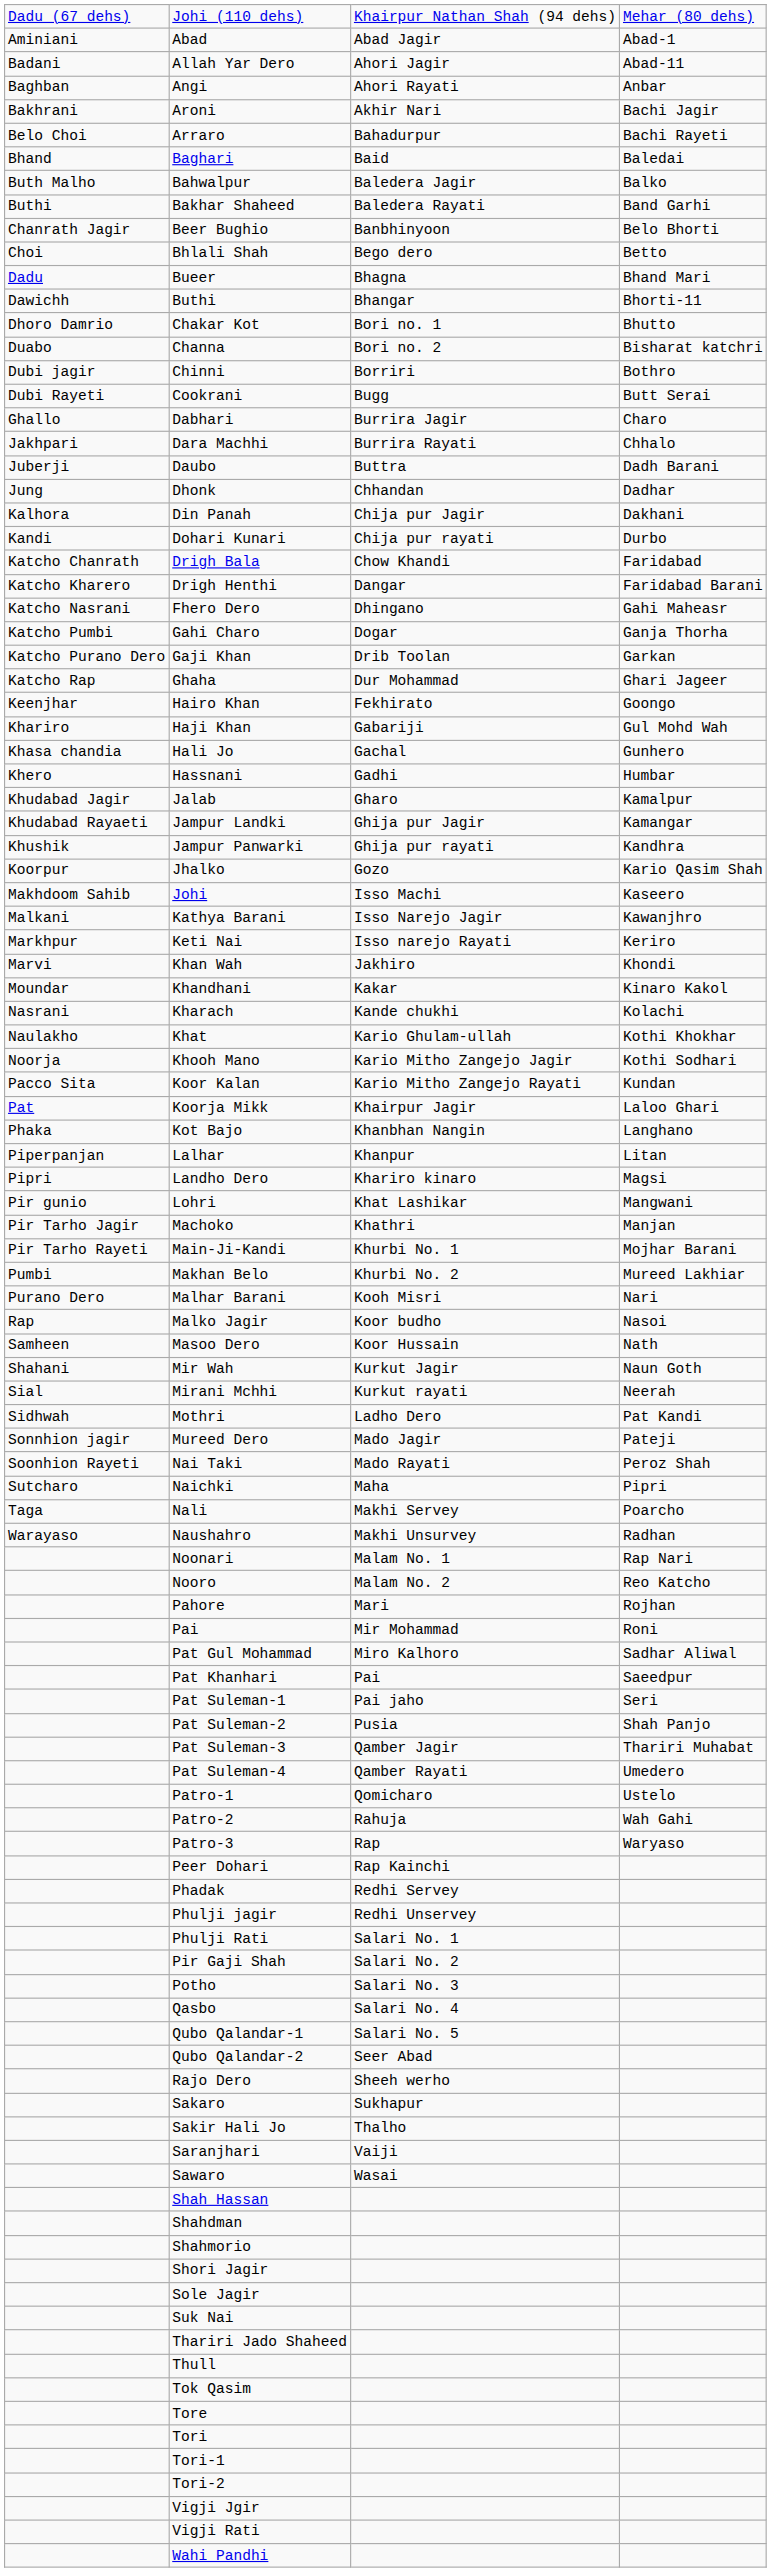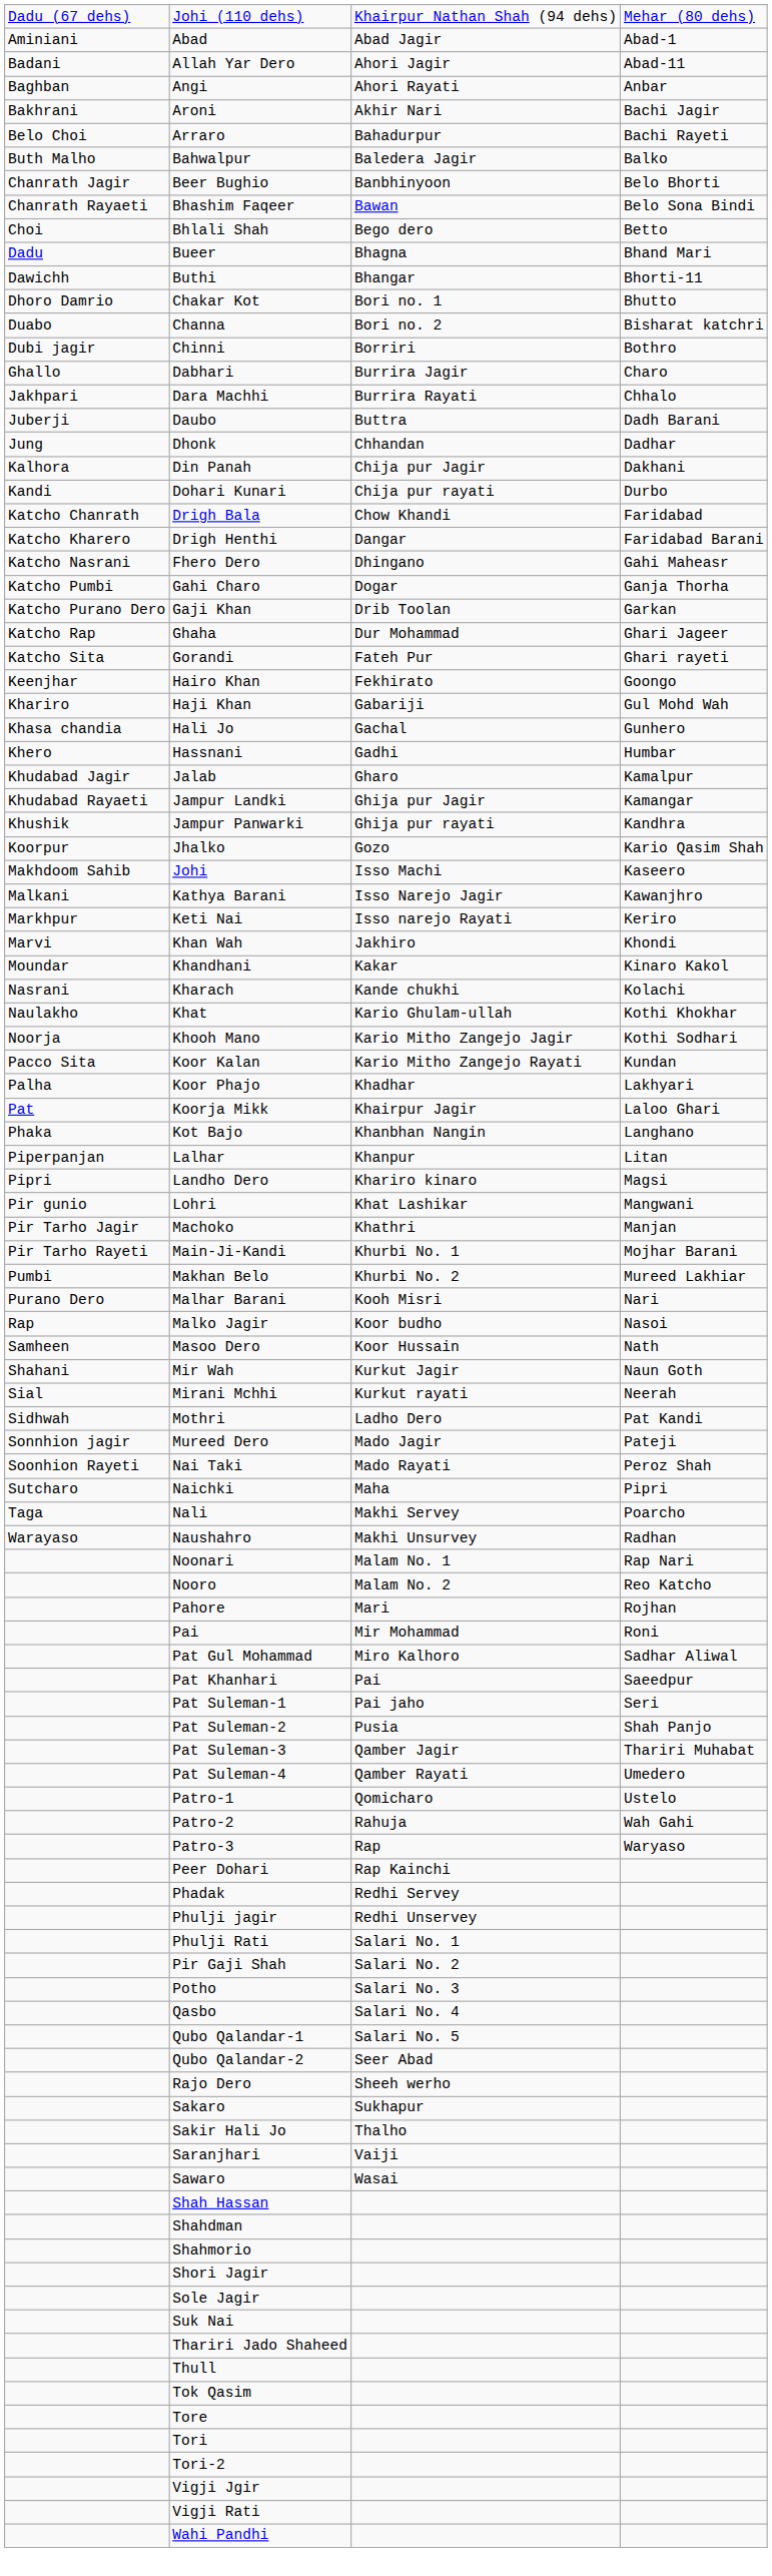 <table class="wikitable">
 <tr>
 <td><a href='#'>Dadu (67 dehs)</a></td>
 <td><a href='#'>Johi (110 dehs)</a></td>
 <td><a href='#'>Khairpur Nathan Shah</a> (94 dehs)</td>
 <td><a href='#'>Mehar (80 dehs)</a></td>
 </tr>
 <tr>
 <td>Aminiani</td>
 <td>Abad</td>
 <td>Abad Jagir</td>
 <td>Abad-1</td>
 </tr>
 <tr>
 <td>Badani</td>
 <td>Allah Yar Dero</td>
 <td>Ahori Jagir</td>
 <td>Abad-11</td>
 </tr>
 <tr>
 <td>Baghban</td>
 <td>Angi</td>
 <td>Ahori Rayati</td>
 <td>Anbar</td>
 </tr>
 <tr>
 <td>Bakhrani</td>
 <td>Aroni</td>
 <td>Akhir Nari</td>
 <td>Bachi Jagir</td>
 </tr>
 <tr>
 <td>Belo Choi</td>
 <td>Arraro</td>
 <td>Bahadurpur</td>
 <td>Bachi Rayeti</td>
 </tr>
 <tr>
-<td>Bhand</td>
-<td><a href='#'>Baghari</a></td>
-<td>Baid</td>
-<td>Baledai</td>
-</tr>
-<tr>
 <td>Buth Malho</td>
 <td>Bahwalpur</td>
 <td>Baledera Jagir</td>
 <td>Balko</td>
 </tr>
 <tr>
-<td>Buthi</td>
-<td>Bakhar Shaheed</td>
-<td>Baledera Rayati</td>
-<td>Band Garhi</td>
-</tr>
-<tr>
 <td>Chanrath Jagir</td>
 <td>Beer Bughio</td>
 <td>Banbhinyoon</td>
 <td>Belo Bhorti</td>
+</tr>
+<tr>
+<td>Chanrath Rayaeti</td>
+<td>Bhashim Faqeer</td>
+<td><a href='#'>Bawan</a></td>
+<td>Belo Sona Bindi</td>
 </tr>
 <tr>
 <td>Choi</td>
 <td>Bhlali Shah</td>
 <td>Bego dero</td>
 <td>Betto</td>
 </tr>
 <tr>
 <td><a href='#'>Dadu</a></td>
 <td>Bueer</td>
 <td>Bhagna</td>
 <td>Bhand Mari</td>
 </tr>
 <tr>
 <td>Dawichh</td>
 <td>Buthi</td>
 <td>Bhangar</td>
 <td>Bhorti-11</td>
 </tr>
 <tr>
 <td>Dhoro Damrio</td>
 <td>Chakar Kot</td>
 <td>Bori no. 1</td>
 <td>Bhutto</td>
 </tr>
 <tr>
 <td>Duabo</td>
 <td>Channa</td>
 <td>Bori no. 2</td>
 <td>Bisharat katchri</td>
 </tr>
 <tr>
 <td>Dubi jagir</td>
 <td>Chinni</td>
 <td>Borriri</td>
 <td>Bothro</td>
-</tr>
-<tr>
-<td>Dubi Rayeti</td>
-<td>Cookrani</td>
-<td>Bugg</td>
-<td>Butt Serai</td>
 </tr>
 <tr>
 <td>Ghallo</td>
 <td>Dabhari</td>
 <td>Burrira Jagir</td>
 <td>Charo</td>
 </tr>
 <tr>
 <td>Jakhpari</td>
 <td>Dara Machhi</td>
 <td>Burrira Rayati</td>
 <td>Chhalo</td>
 </tr>
 <tr>
 <td>Juberji</td>
 <td>Daubo</td>
 <td>Buttra</td>
 <td>Dadh Barani</td>
 </tr>
 <tr>
 <td>Jung</td>
 <td>Dhonk</td>
 <td>Chhandan</td>
 <td>Dadhar</td>
 </tr>
 <tr>
 <td>Kalhora</td>
 <td>Din Panah</td>
 <td>Chija pur Jagir</td>
 <td>Dakhani</td>
 </tr>
 <tr>
 <td>Kandi</td>
 <td>Dohari Kunari</td>
 <td>Chija pur rayati</td>
 <td>Durbo</td>
 </tr>
 <tr>
 <td>Katcho Chanrath</td>
 <td><a href='#'>Drigh Bala</a></td>
 <td>Chow Khandi</td>
 <td>Faridabad</td>
 </tr>
 <tr>
 <td>Katcho Kharero</td>
 <td>Drigh Henthi</td>
 <td>Dangar</td>
 <td>Faridabad Barani</td>
 </tr>
 <tr>
 <td>Katcho Nasrani</td>
 <td>Fhero Dero</td>
 <td>Dhingano</td>
 <td>Gahi Maheasr</td>
 </tr>
 <tr>
 <td>Katcho Pumbi</td>
 <td>Gahi Charo</td>
 <td>Dogar</td>
 <td>Ganja Thorha</td>
 </tr>
 <tr>
 <td>Katcho Purano Dero</td>
 <td>Gaji Khan</td>
 <td>Drib Toolan</td>
 <td>Garkan</td>
 </tr>
 <tr>
 <td>Katcho Rap</td>
 <td>Ghaha</td>
 <td>Dur Mohammad</td>
 <td>Ghari Jageer</td>
+</tr>
+<tr>
+<td>Katcho Sita</td>
+<td>Gorandi</td>
+<td>Fateh Pur</td>
+<td>Ghari rayeti</td>
 </tr>
 <tr>
 <td>Keenjhar</td>
 <td>Hairo Khan</td>
 <td>Fekhirato</td>
 <td>Goongo</td>
 </tr>
 <tr>
 <td>Khariro</td>
 <td>Haji Khan</td>
 <td>Gabariji</td>
 <td>Gul Mohd Wah</td>
 </tr>
 <tr>
 <td>Khasa chandia</td>
 <td>Hali Jo</td>
 <td>Gachal</td>
 <td>Gunhero</td>
 </tr>
 <tr>
 <td>Khero</td>
 <td>Hassnani</td>
 <td>Gadhi</td>
 <td>Humbar</td>
 </tr>
 <tr>
 <td>Khudabad Jagir</td>
 <td>Jalab</td>
 <td>Gharo</td>
 <td>Kamalpur</td>
 </tr>
 <tr>
 <td>Khudabad Rayaeti</td>
 <td>Jampur Landki</td>
 <td>Ghija pur Jagir</td>
 <td>Kamangar</td>
 </tr>
 <tr>
 <td>Khushik</td>
 <td>Jampur Panwarki</td>
 <td>Ghija pur rayati</td>
 <td>Kandhra</td>
 </tr>
 <tr>
 <td>Koorpur</td>
 <td>Jhalko</td>
 <td>Gozo</td>
 <td>Kario Qasim Shah</td>
 </tr>
 <tr>
 <td>Makhdoom Sahib</td>
 <td><a href='#'>Johi</a></td>
 <td>Isso Machi</td>
 <td>Kaseero</td>
 </tr>
 <tr>
 <td>Malkani</td>
 <td>Kathya Barani</td>
 <td>Isso Narejo Jagir</td>
 <td>Kawanjhro</td>
 </tr>
 <tr>
 <td>Markhpur</td>
 <td>Keti Nai</td>
 <td>Isso narejo Rayati</td>
 <td>Keriro</td>
 </tr>
 <tr>
 <td>Marvi</td>
 <td>Khan Wah</td>
 <td>Jakhiro</td>
 <td>Khondi</td>
 </tr>
 <tr>
 <td>Moundar</td>
 <td>Khandhani</td>
 <td>Kakar</td>
 <td>Kinaro Kakol</td>
 </tr>
 <tr>
 <td>Nasrani</td>
 <td>Kharach</td>
 <td>Kande chukhi</td>
 <td>Kolachi</td>
 </tr>
 <tr>
 <td>Naulakho</td>
 <td>Khat</td>
 <td>Kario Ghulam-ullah</td>
 <td>Kothi Khokhar</td>
 </tr>
 <tr>
 <td>Noorja</td>
 <td>Khooh Mano</td>
 <td>Kario Mitho Zangejo Jagir</td>
 <td>Kothi Sodhari</td>
 </tr>
 <tr>
 <td>Pacco Sita</td>
 <td>Koor Kalan</td>
 <td>Kario Mitho Zangejo Rayati</td>
 <td>Kundan</td>
+</tr>
+<tr>
+<td>Palha</td>
+<td>Koor Phajo</td>
+<td>Khadhar</td>
+<td>Lakhyari</td>
 </tr>
 <tr>
 <td><a href='#'>Pat</a></td>
 <td>Koorja Mikk</td>
 <td>Khairpur Jagir</td>
 <td>Laloo Ghari</td>
 </tr>
 <tr>
 <td>Phaka</td>
 <td>Kot Bajo</td>
 <td>Khanbhan Nangin</td>
 <td>Langhano</td>
 </tr>
 <tr>
 <td>Piperpanjan</td>
 <td>Lalhar</td>
 <td>Khanpur</td>
 <td>Litan</td>
 </tr>
 <tr>
 <td>Pipri</td>
 <td>Landho Dero</td>
 <td>Khariro kinaro</td>
 <td>Magsi</td>
 </tr>
 <tr>
 <td>Pir gunio</td>
 <td>Lohri</td>
 <td>Khat Lashikar</td>
 <td>Mangwani</td>
 </tr>
 <tr>
 <td>Pir Tarho Jagir</td>
 <td>Machoko</td>
 <td>Khathri</td>
 <td>Manjan</td>
 </tr>
 <tr>
 <td>Pir Tarho Rayeti</td>
 <td>Main-Ji-Kandi</td>
 <td>Khurbi No. 1</td>
 <td>Mojhar Barani</td>
 </tr>
 <tr>
 <td>Pumbi</td>
 <td>Makhan Belo</td>
 <td>Khurbi No. 2</td>
 <td>Mureed Lakhiar</td>
 </tr>
 <tr>
 <td>Purano Dero</td>
 <td>Malhar Barani</td>
 <td>Kooh Misri</td>
 <td>Nari</td>
 </tr>
 <tr>
 <td>Rap</td>
 <td>Malko Jagir</td>
 <td>Koor budho</td>
 <td>Nasoi</td>
 </tr>
 <tr>
 <td>Samheen</td>
 <td>Masoo Dero</td>
 <td>Koor Hussain</td>
 <td>Nath</td>
 </tr>
 <tr>
 <td>Shahani</td>
 <td>Mir Wah</td>
 <td>Kurkut Jagir</td>
 <td>Naun Goth</td>
 </tr>
 <tr>
 <td>Sial</td>
 <td>Mirani Mchhi</td>
 <td>Kurkut rayati</td>
 <td>Neerah</td>
 </tr>
 <tr>
 <td>Sidhwah</td>
 <td>Mothri</td>
 <td>Ladho Dero</td>
 <td>Pat Kandi</td>
 </tr>
 <tr>
 <td>Sonnhion jagir</td>
 <td>Mureed Dero</td>
 <td>Mado Jagir</td>
 <td>Pateji</td>
 </tr>
 <tr>
 <td>Soonhion Rayeti</td>
 <td>Nai Taki</td>
 <td>Mado Rayati</td>
 <td>Peroz Shah</td>
 </tr>
 <tr>
 <td>Sutcharo</td>
 <td>Naichki</td>
 <td>Maha</td>
 <td>Pipri</td>
 </tr>
 <tr>
 <td>Taga</td>
 <td>Nali</td>
 <td>Makhi Servey</td>
 <td>Poarcho</td>
 </tr>
 <tr>
 <td>Warayaso</td>
 <td>Naushahro</td>
 <td>Makhi Unsurvey</td>
 <td>Radhan</td>
 </tr>
 <tr>
 <td></td>
 <td>Noonari</td>
 <td>Malam No. 1</td>
 <td>Rap Nari</td>
 </tr>
 <tr>
 <td></td>
 <td>Nooro</td>
 <td>Malam No. 2</td>
 <td>Reo Katcho</td>
 </tr>
 <tr>
 <td></td>
 <td>Pahore</td>
 <td>Mari</td>
 <td>Rojhan</td>
 </tr>
 <tr>
 <td></td>
 <td>Pai</td>
 <td>Mir Mohammad</td>
 <td>Roni</td>
 </tr>
 <tr>
 <td></td>
 <td>Pat Gul Mohammad</td>
 <td>Miro Kalhoro</td>
 <td>Sadhar Aliwal</td>
 </tr>
 <tr>
 <td></td>
 <td>Pat Khanhari</td>
 <td>Pai</td>
 <td>Saeedpur</td>
 </tr>
 <tr>
 <td></td>
 <td>Pat Suleman-1</td>
 <td>Pai jaho</td>
 <td>Seri</td>
 </tr>
 <tr>
 <td></td>
 <td>Pat Suleman-2</td>
 <td>Pusia</td>
 <td>Shah Panjo</td>
 </tr>
 <tr>
 <td></td>
 <td>Pat Suleman-3</td>
 <td>Qamber Jagir</td>
 <td>Thariri Muhabat</td>
 </tr>
 <tr>
 <td></td>
 <td>Pat Suleman-4</td>
 <td>Qamber Rayati</td>
 <td>Umedero</td>
 </tr>
 <tr>
 <td></td>
 <td>Patro-1</td>
 <td>Qomicharo</td>
 <td>Ustelo</td>
 </tr>
 <tr>
 <td></td>
 <td>Patro-2</td>
 <td>Rahuja</td>
 <td>Wah Gahi</td>
 </tr>
 <tr>
 <td></td>
 <td>Patro-3</td>
 <td>Rap</td>
 <td>Waryaso</td>
 </tr>
 <tr>
 <td></td>
 <td>Peer Dohari</td>
 <td>Rap Kainchi</td>
 <td></td>
 </tr>
 <tr>
 <td></td>
 <td>Phadak</td>
 <td>Redhi Servey</td>
 <td></td>
 </tr>
 <tr>
 <td></td>
 <td>Phulji jagir</td>
 <td>Redhi Unservey</td>
 <td></td>
 </tr>
 <tr>
 <td></td>
 <td>Phulji Rati</td>
 <td>Salari No. 1</td>
 <td></td>
 </tr>
 <tr>
 <td></td>
 <td>Pir Gaji Shah</td>
 <td>Salari No. 2</td>
 <td></td>
 </tr>
 <tr>
 <td></td>
 <td>Potho</td>
 <td>Salari No. 3</td>
 <td></td>
 </tr>
 <tr>
 <td></td>
 <td>Qasbo</td>
 <td>Salari No. 4</td>
 <td></td>
 </tr>
 <tr>
 <td></td>
 <td>Qubo Qalandar-1</td>
 <td>Salari No. 5</td>
 <td></td>
 </tr>
 <tr>
 <td></td>
 <td>Qubo Qalandar-2</td>
 <td>Seer Abad</td>
 <td></td>
 </tr>
 <tr>
 <td></td>
 <td>Rajo Dero</td>
 <td>Sheeh werho</td>
 <td></td>
 </tr>
 <tr>
 <td></td>
 <td>Sakaro</td>
 <td>Sukhapur</td>
 <td></td>
 </tr>
 <tr>
 <td></td>
 <td>Sakir Hali Jo</td>
 <td>Thalho</td>
 <td></td>
 </tr>
 <tr>
 <td></td>
 <td>Saranjhari</td>
 <td>Vaiji</td>
 <td></td>
 </tr>
 <tr>
 <td></td>
 <td>Sawaro</td>
 <td>Wasai</td>
 <td></td>
 </tr>
 <tr>
 <td></td>
 <td><a href='#'>Shah Hassan</a></td>
 <td></td>
 <td></td>
 </tr>
 <tr>
 <td></td>
 <td>Shahdman</td>
 <td></td>
 <td></td>
 </tr>
 <tr>
 <td></td>
 <td>Shahmorio</td>
 <td></td>
 <td></td>
 </tr>
 <tr>
 <td></td>
 <td>Shori Jagir</td>
 <td></td>
 <td></td>
 </tr>
 <tr>
 <td></td>
 <td>Sole Jagir</td>
 <td></td>
 <td></td>
 </tr>
 <tr>
 <td></td>
 <td>Suk Nai</td>
 <td></td>
 <td></td>
 </tr>
 <tr>
 <td></td>
 <td>Thariri Jado Shaheed</td>
 <td></td>
 <td></td>
 </tr>
 <tr>
 <td></td>
 <td>Thull</td>
 <td></td>
 <td></td>
 </tr>
 <tr>
 <td></td>
 <td>Tok Qasim</td>
 <td></td>
 <td></td>
 </tr>
 <tr>
 <td></td>
 <td>Tore</td>
 <td></td>
 <td></td>
 </tr>
 <tr>
 <td></td>
 <td>Tori</td>
 <td></td>
 <td></td>
 </tr>
 <tr>
 <td></td>
-<td>Tori-1</td>
-<td></td>
-<td></td>
-</tr>
-<tr>
-<td></td>
 <td>Tori-2</td>
 <td></td>
 <td></td>
 </tr>
 <tr>
 <td></td>
 <td>Vigji Jgir</td>
 <td></td>
 <td></td>
 </tr>
 <tr>
 <td></td>
 <td>Vigji Rati</td>
 <td></td>
 <td></td>
 </tr>
 <tr>
 <td></td>
 <td><a href='#'>Wahi Pandhi</a></td>
 <td></td>
 </tr>
 </table>
